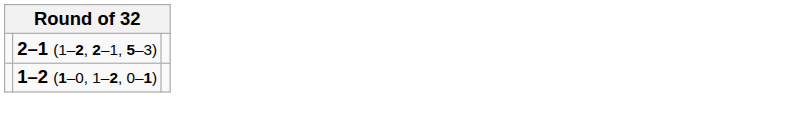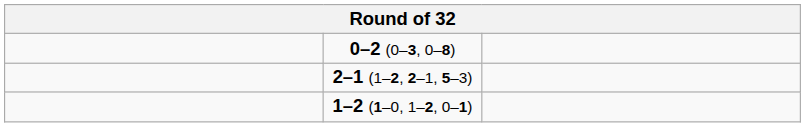 <table class="wikitable" style="text-align: center;">
 <tr>
 <th colspan=3>Round of 32</th>
+</tr>
+<tr>
+<td align=left width="270"></td>
+<td align=center width="130"><strong>0–2</strong> <small>(0–<strong>3</strong>, 0–<strong>8</strong>)</small></td>
+<td align=left width="270"><strong></strong></td>
 </tr>
 <tr>
 <td align=left><strong></strong></td>
 <td align=center><strong>2–1</strong> <small>(1–<strong>2</strong>, <strong>2</strong>–1, <strong>5</strong>–3)</small></td>
 <td align=left></td>
 </tr>
 <tr>
 <td align=left></td>
 <td align=center><strong>1–2</strong> <small>(<strong>1</strong>–0, 1–<strong>2</strong>, 0–<strong>1</strong>)</small></td>
 <td align=left><strong></strong></td>
 </tr>
 </table>
